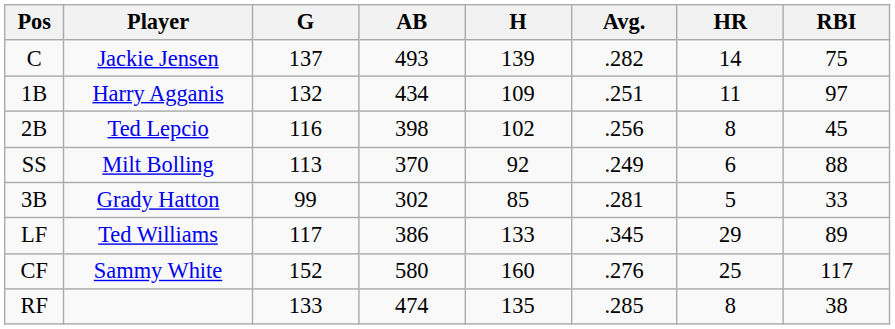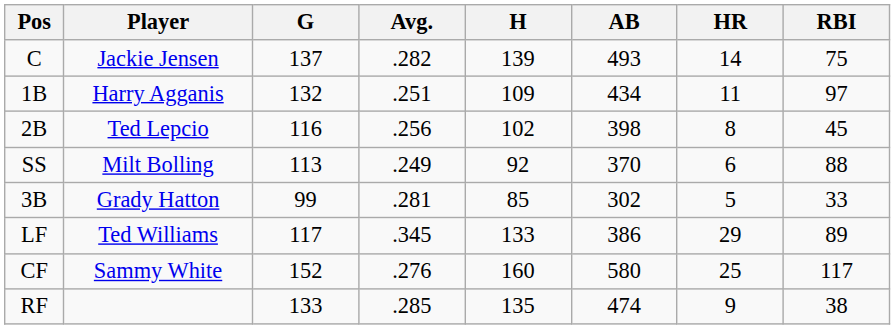 <table class="wikitable sortable">
 <tr>
 <th bgcolor="#DDDDFF" width="5%">Pos</th>
 <th bgcolor="#DDDDFF" width="16%">Player</th>
 <th bgcolor="#DDDDFF" width="9%">G</th>
+<th bgcolor="#DDDDFF" width="9%">Avg.</th>
+<th bgcolor="#DDDDFF" width="9%">H</th>
 <th bgcolor="#DDDDFF" width="9%">AB</th>
-<th bgcolor="#DDDDFF" width="9%">H</th>
-<th bgcolor="#DDDDFF" width="9%">Avg.</th>
 <th bgcolor="#DDDDFF" width="9%">HR</th>
 <th bgcolor="#DDDDFF" width="9%">RBI</th>
 </tr>
 <tr align="center">
 <td>C</td>
 <td><a href='#'>Jackie Jensen</a></td>
 <td>137</td>
+<td>.282</td>
+<td>139</td>
 <td>493</td>
-<td>139</td>
-<td>.282</td>
 <td>14</td>
 <td>75</td>
 </tr>
 <tr align=center>
 <td>1B</td>
 <td><a href='#'>Harry Agganis</a></td>
 <td>132</td>
+<td>.251</td>
+<td>109</td>
 <td>434</td>
-<td>109</td>
-<td>.251</td>
 <td>11</td>
 <td>97</td>
 </tr>
 <tr align=center>
 <td>2B</td>
 <td><a href='#'>Ted Lepcio</a></td>
 <td>116</td>
+<td>.256</td>
+<td>102</td>
 <td>398</td>
-<td>102</td>
-<td>.256</td>
 <td>8</td>
 <td>45</td>
 </tr>
 <tr align=center>
 <td>SS</td>
 <td><a href='#'>Milt Bolling</a></td>
 <td>113</td>
+<td>.249</td>
+<td>92</td>
 <td>370</td>
-<td>92</td>
-<td>.249</td>
 <td>6</td>
 <td>88</td>
 </tr>
 <tr align=center>
 <td>3B</td>
 <td><a href='#'>Grady Hatton</a></td>
 <td>99</td>
+<td>.281</td>
+<td>85</td>
 <td>302</td>
-<td>85</td>
-<td>.281</td>
 <td>5</td>
 <td>33</td>
 </tr>
 <tr align=center>
 <td>LF</td>
 <td><a href='#'>Ted Williams</a></td>
 <td>117</td>
+<td>.345</td>
+<td>133</td>
 <td>386</td>
-<td>133</td>
-<td>.345</td>
 <td>29</td>
 <td>89</td>
 </tr>
 <tr align=center>
 <td>CF</td>
 <td><a href='#'>Sammy White</a></td>
 <td>152</td>
+<td>.276</td>
+<td>160</td>
 <td>580</td>
-<td>160</td>
-<td>.276</td>
 <td>25</td>
 <td>117</td>
 </tr>
 <tr align=center>
 <td>RF</td>
 <td></td>
 <td>133</td>
+<td>.285</td>
+<td>135</td>
 <td>474</td>
-<td>135</td>
-<td>.285</td>
-<td>8</td>
+<td>9</td>
 <td>38</td>
 </tr>
 </table>
